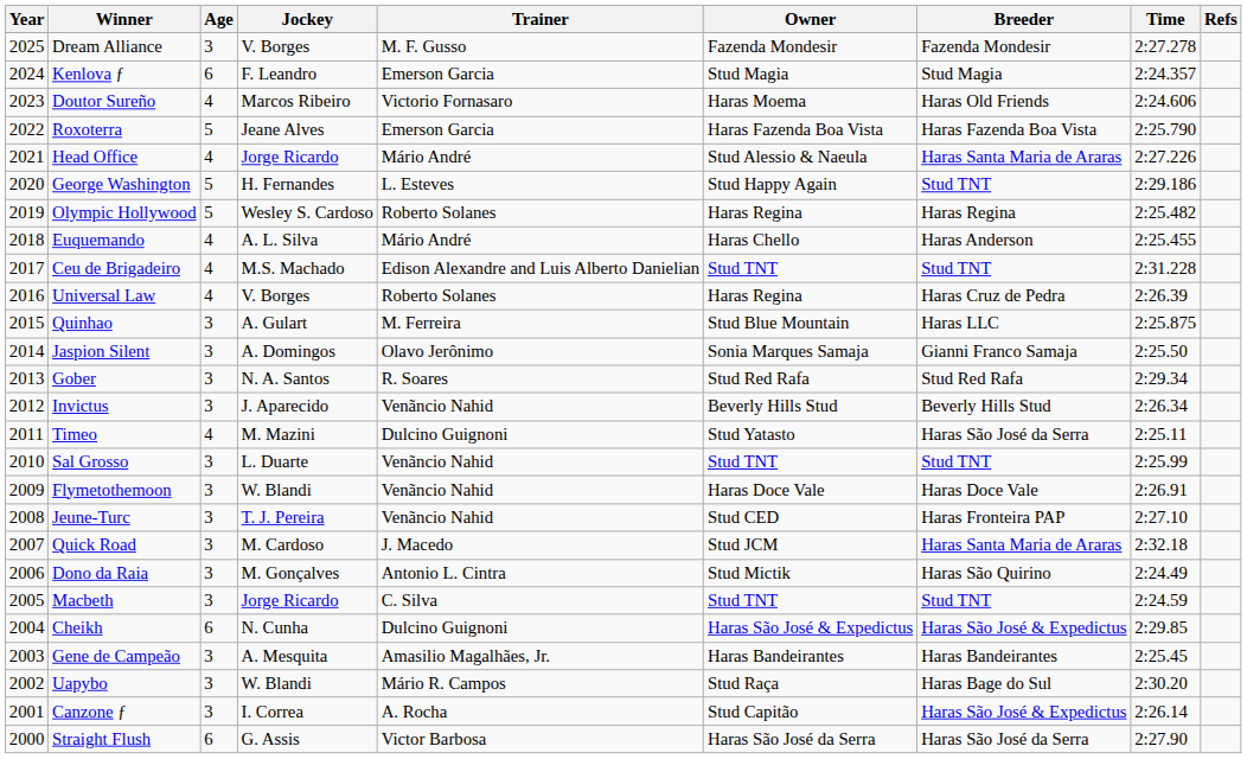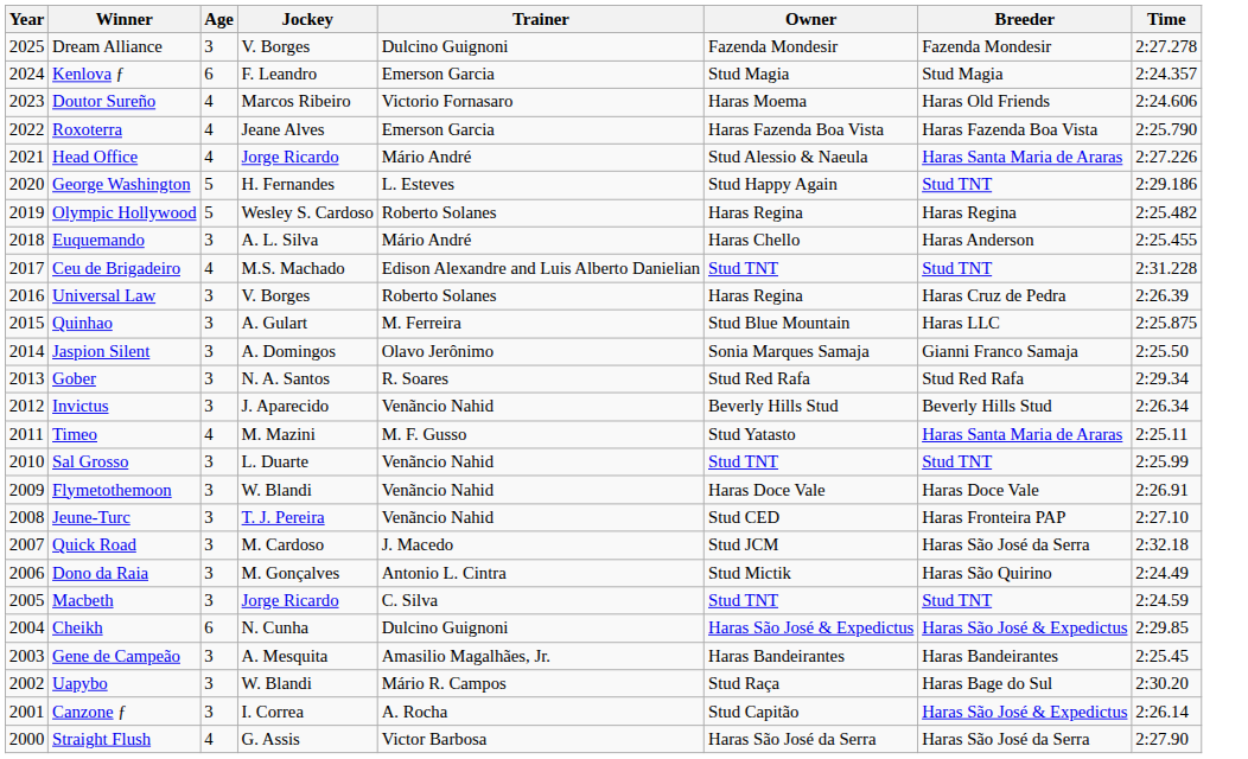 <table class="wikitable sortable">
 <tr>
 <th>Year</th>
 <th>Winner</th>
 <th>Age</th>
 <th>Jockey</th>
 <th>Trainer</th>
 <th>Owner</th>
 <th>Breeder</th>
 <th>Time</th>
-<th>Refs</th>
 </tr>
 <tr>
 <td>2025</td>
 <td>Dream Alliance</td>
 <td>3</td>
 <td>V. Borges</td>
-<td>M. F. Gusso</td>
+<td>Dulcino Guignoni</td>
 <td>Fazenda Mondesir</td>
 <td>Fazenda Mondesir</td>
 <td>2:27.278</td>
-<td></td>
 </tr>
 <tr>
 <td>2024</td>
 <td><a href='#'>Kenlova</a> ƒ</td>
 <td>6</td>
 <td>F. Leandro</td>
 <td>Emerson Garcia</td>
 <td>Stud Magia</td>
 <td>Stud Magia</td>
 <td>2:24.357</td>
-<td></td>
 </tr>
 <tr>
 <td>2023</td>
 <td><a href='#'>Doutor Sureño</a></td>
 <td>4</td>
 <td>Marcos Ribeiro</td>
 <td>Victorio Fornasaro</td>
 <td>Haras Moema</td>
 <td>Haras Old Friends</td>
 <td>2:24.606</td>
-<td></td>
 </tr>
 <tr>
 <td>2022</td>
 <td><a href='#'>Roxoterra</a></td>
-<td>5</td>
+<td>4</td>
 <td>Jeane Alves</td>
 <td>Emerson Garcia</td>
 <td>Haras Fazenda Boa Vista</td>
 <td>Haras Fazenda Boa Vista</td>
 <td>2:25.790</td>
-<td></td>
 </tr>
 <tr>
 <td>2021</td>
 <td><a href='#'>Head Office</a></td>
 <td>4</td>
 <td><a href='#'>Jorge Ricardo</a></td>
 <td>Mário André</td>
 <td>Stud Alessio & Naeula</td>
 <td><a href='#'>Haras Santa Maria de Araras</a></td>
 <td>2:27.226</td>
-<td></td>
 </tr>
 <tr>
 <td>2020</td>
 <td><a href='#'>George Washington</a></td>
 <td>5</td>
 <td>H. Fernandes</td>
 <td>L. Esteves</td>
 <td>Stud Happy Again</td>
 <td><a href='#'>Stud TNT</a></td>
 <td>2:29.186</td>
-<td></td>
 </tr>
 <tr>
 <td>2019</td>
 <td><a href='#'>Olympic Hollywood</a></td>
 <td>5</td>
 <td>Wesley S. Cardoso</td>
 <td>Roberto Solanes</td>
 <td>Haras Regina</td>
 <td>Haras Regina</td>
 <td>2:25.482</td>
-<td></td>
 </tr>
 <tr>
 <td>2018</td>
 <td><a href='#'>Euquemando</a></td>
-<td>4</td>
+<td>3</td>
 <td>A. L. Silva</td>
 <td>Mário André</td>
 <td>Haras Chello</td>
 <td>Haras Anderson</td>
 <td>2:25.455</td>
-<td></td>
 </tr>
 <tr>
 <td>2017</td>
 <td><a href='#'>Ceu de Brigadeiro</a></td>
 <td>4</td>
 <td>M.S. Machado</td>
 <td>Edison Alexandre and Luis Alberto Danielian</td>
 <td><a href='#'>Stud TNT</a></td>
 <td><a href='#'>Stud TNT</a></td>
 <td>2:31.228</td>
-<td></td>
 </tr>
 <tr>
 <td>2016</td>
 <td><a href='#'>Universal Law</a></td>
-<td>4</td>
+<td>3</td>
 <td>V. Borges</td>
 <td>Roberto Solanes</td>
 <td>Haras Regina</td>
 <td>Haras Cruz de Pedra</td>
 <td>2:26.39</td>
-<td></td>
 </tr>
 <tr>
 <td>2015</td>
 <td><a href='#'>Quinhao</a></td>
 <td>3</td>
 <td>A. Gulart</td>
 <td>M. Ferreira</td>
 <td>Stud Blue Mountain</td>
 <td>Haras LLC</td>
 <td>2:25.875</td>
-<td></td>
 </tr>
 <tr>
 <td>2014</td>
 <td><a href='#'>Jaspion Silent</a></td>
 <td>3</td>
 <td>A. Domingos</td>
 <td>Olavo Jerônimo</td>
 <td>Sonia Marques Samaja</td>
 <td>Gianni Franco Samaja</td>
 <td>2:25.50</td>
-<td></td>
 </tr>
 <tr>
 <td>2013</td>
 <td><a href='#'>Gober</a></td>
 <td>3</td>
 <td>N. A. Santos</td>
 <td>R. Soares</td>
 <td>Stud Red Rafa</td>
 <td>Stud Red Rafa</td>
 <td>2:29.34</td>
-<td></td>
 </tr>
 <tr>
 <td>2012</td>
 <td><a href='#'>Invictus</a></td>
 <td>3</td>
 <td>J. Aparecido</td>
 <td>Venãncio Nahid</td>
 <td>Beverly Hills Stud</td>
 <td>Beverly Hills Stud</td>
 <td>2:26.34</td>
-<td></td>
 </tr>
 <tr>
 <td>2011</td>
 <td><a href='#'>Timeo</a></td>
 <td>4</td>
 <td>M. Mazini</td>
-<td>Dulcino Guignoni</td>
+<td>M. F. Gusso</td>
 <td>Stud Yatasto</td>
-<td>Haras São José da Serra</td>
+<td><a href='#'>Haras Santa Maria de Araras</a></td>
 <td>2:25.11</td>
-<td></td>
 </tr>
 <tr>
 <td>2010</td>
 <td><a href='#'>Sal Grosso</a></td>
 <td>3</td>
 <td>L. Duarte</td>
 <td>Venãncio Nahid</td>
 <td><a href='#'>Stud TNT</a></td>
 <td><a href='#'>Stud TNT</a></td>
 <td>2:25.99</td>
-<td></td>
 </tr>
 <tr>
 <td>2009</td>
 <td><a href='#'>Flymetothemoon</a></td>
 <td>3</td>
 <td>W. Blandi</td>
 <td>Venãncio Nahid</td>
 <td>Haras Doce Vale</td>
 <td>Haras Doce Vale</td>
 <td>2:26.91</td>
-<td></td>
 </tr>
 <tr>
 <td>2008</td>
 <td><a href='#'>Jeune-Turc</a></td>
 <td>3</td>
 <td><a href='#'>T. J. Pereira</a></td>
 <td>Venãncio Nahid</td>
 <td>Stud CED</td>
 <td>Haras Fronteira PAP</td>
 <td>2:27.10</td>
-<td></td>
 </tr>
 <tr>
 <td>2007</td>
 <td><a href='#'>Quick Road</a></td>
 <td>3</td>
 <td>M. Cardoso</td>
 <td>J. Macedo</td>
 <td>Stud JCM</td>
-<td><a href='#'>Haras Santa Maria de Araras</a></td>
+<td>Haras São José da Serra</td>
 <td>2:32.18</td>
-<td></td>
 </tr>
 <tr>
 <td>2006</td>
 <td><a href='#'>Dono da Raia</a></td>
 <td>3</td>
 <td>M. Gonçalves</td>
 <td>Antonio L. Cintra</td>
 <td>Stud Mictik</td>
 <td>Haras São Quirino</td>
 <td>2:24.49</td>
-<td></td>
 </tr>
 <tr>
 <td>2005</td>
 <td><a href='#'>Macbeth</a></td>
 <td>3</td>
 <td><a href='#'>Jorge Ricardo</a></td>
 <td>C. Silva</td>
 <td><a href='#'>Stud TNT</a></td>
 <td><a href='#'>Stud TNT</a></td>
 <td>2:24.59</td>
-<td></td>
 </tr>
 <tr>
 <td>2004</td>
 <td><a href='#'>Cheikh</a></td>
 <td>6</td>
 <td>N. Cunha</td>
 <td>Dulcino Guignoni</td>
 <td><a href='#'>Haras São José & Expedictus</a></td>
 <td><a href='#'>Haras São José & Expedictus</a></td>
 <td>2:29.85</td>
-<td></td>
 </tr>
 <tr>
 <td>2003</td>
 <td><a href='#'>Gene de Campeão</a></td>
 <td>3</td>
 <td>A. Mesquita</td>
 <td>Amasilio Magalhães, Jr.</td>
 <td>Haras Bandeirantes</td>
 <td>Haras Bandeirantes</td>
 <td>2:25.45</td>
-<td></td>
 </tr>
 <tr>
 <td>2002</td>
 <td><a href='#'>Uapybo</a></td>
 <td>3</td>
 <td>W. Blandi</td>
 <td>Mário R. Campos</td>
 <td>Stud Raça</td>
 <td>Haras Bage do Sul</td>
 <td>2:30.20</td>
-<td></td>
 </tr>
 <tr>
 <td>2001</td>
 <td><a href='#'>Canzone</a> ƒ</td>
 <td>3</td>
 <td>I. Correa</td>
 <td>A. Rocha</td>
 <td>Stud Capitão</td>
 <td><a href='#'>Haras São José & Expedictus</a></td>
 <td>2:26.14</td>
-<td></td>
 </tr>
 <tr>
 <td>2000</td>
 <td><a href='#'>Straight Flush</a></td>
-<td>6</td>
+<td>4</td>
 <td>G. Assis</td>
 <td>Victor Barbosa</td>
 <td>Haras São José da Serra</td>
 <td>Haras São José da Serra</td>
 <td>2:27.90</td>
-<td></td>
 </tr>
 </table>
